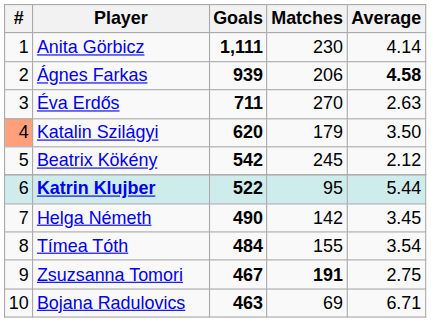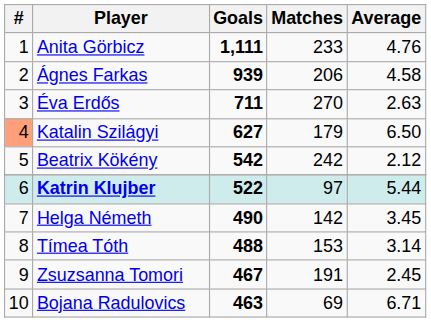 <table class="wikitable sortable" style="text-align: right;">
 <tr>
 <th>#</th>
 <th width="150px">Player</th>
 <th>Goals</th>
 <th>Matches</th>
 <th>Average</th>
 </tr>
 <tr>
 <td style="text-align: right;">1</td>
 <td style="text-align: left;"><a href='#'>Anita Görbicz</a></td>
 <td><strong>1,111</strong></td>
-<td>230</td>
-<td>4.14</td>
+<td>233</td>
+<td>4.76</td>
 </tr>
 <tr>
 <td style="text-align: right;">2</td>
 <td style="text-align: left;"><a href='#'>Ágnes Farkas</a></td>
 <td><strong>939</strong></td>
 <td>206</td>
-<td><strong>4.58</strong></td>
+<td>4.58</td>
 </tr>
 <tr>
 <td style="text-align: right;">3</td>
 <td style="text-align: left;"><a href='#'>Éva Erdős</a></td>
 <td><strong>711</strong></td>
 <td>270</td>
 <td>2.63</td>
 </tr>
 <tr>
 <td style="background: lightsalmon; text-align: right;">4</td>
 <td style="text-align: left;"><a href='#'>Katalin Szilágyi</a></td>
-<td><strong>620</strong></td>
+<td><strong>627</strong></td>
 <td>179</td>
-<td>3.50</td>
+<td>6.50</td>
 </tr>
 <tr>
 <td style="text-align: right;">5</td>
 <td style="text-align: left;"><a href='#'>Beatrix Kökény</a></td>
 <td><strong>542</strong></td>
-<td>245</td>
+<td>242</td>
 <td>2.12</td>
 </tr>
 <tr>
 </tr>
 <tr style="background-color: #CFECEC;">
 <td style="text-align: right;">6</td>
 <td style="text-align: left;"><strong><a href='#'>Katrin Klujber</a></strong></td>
 <td><strong>522</strong></td>
-<td>95</td>
+<td>97</td>
 <td>5.44</td>
 </tr>
 <tr>
 <td style="text-align: right;">7</td>
 <td style="text-align: left;"><a href='#'>Helga Németh</a></td>
 <td><strong>490</strong></td>
 <td>142</td>
 <td>3.45</td>
 </tr>
 <tr>
 <td style="text-align: right;">8</td>
 <td style="text-align: left;"><a href='#'>Tímea Tóth</a></td>
-<td><strong>484</strong></td>
-<td>155</td>
-<td>3.54</td>
+<td><strong>488</strong></td>
+<td>153</td>
+<td>3.14</td>
 </tr>
 <tr>
 <td style="text-align: right;">9</td>
 <td style="text-align: left;"><a href='#'>Zsuzsanna Tomori</a></td>
 <td><strong>467</strong></td>
-<td><strong>191</strong></td>
-<td>2.75</td>
+<td>191</td>
+<td>2.45</td>
 </tr>
 <tr>
 <td style="text-align: right;">10</td>
 <td style="text-align: left;"><a href='#'>Bojana Radulovics</a></td>
 <td><strong>463</strong></td>
 <td>69</td>
 <td>6.71</td>
 </tr>
 </table>
